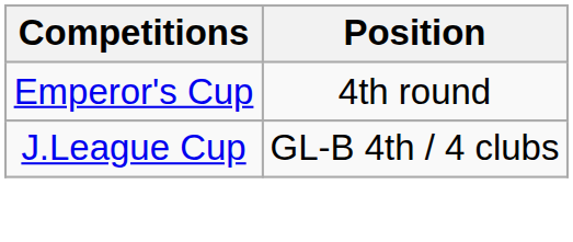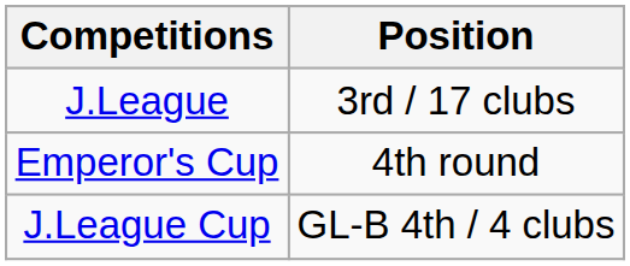 <table class="wikitable" style="text-align:center;">
 <tr>
 <th>Competitions</th>
 <th>Position</th>
+</tr>
+<tr>
+<td><a href='#'>J.League</a></td>
+<td>3rd / 17 clubs</td>
 </tr>
 <tr>
 <td><a href='#'>Emperor's Cup</a></td>
 <td>4th round</td>
 </tr>
 <tr>
 <td><a href='#'>J.League Cup</a></td>
 <td>GL-B 4th / 4 clubs</td>
 </tr>
 </table>
